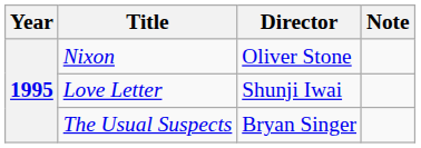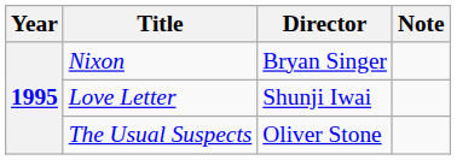 <table class="wikitable">
 <tr>
 <th>Year</th>
 <th>Title</th>
 <th>Director</th>
 <th>Note</th>
 </tr>
 <tr>
 <th rowspan="3"><a href='#'>1995</a></th>
 <td><em><a href='#'>Nixon</a></em></td>
-<td><a href='#'>Oliver Stone</a></td>
+<td><a href='#'>Bryan Singer</a></td>
 <td></td>
 </tr>
 <tr>
 <td><em><a href='#'>Love Letter</a></em></td>
 <td><a href='#'>Shunji Iwai</a></td>
 <td></td>
 </tr>
 <tr>
 <td><em><a href='#'>The Usual Suspects</a></em></td>
-<td><a href='#'>Bryan Singer</a></td>
+<td><a href='#'>Oliver Stone</a></td>
 <td></td>
 </tr>
 </table>
